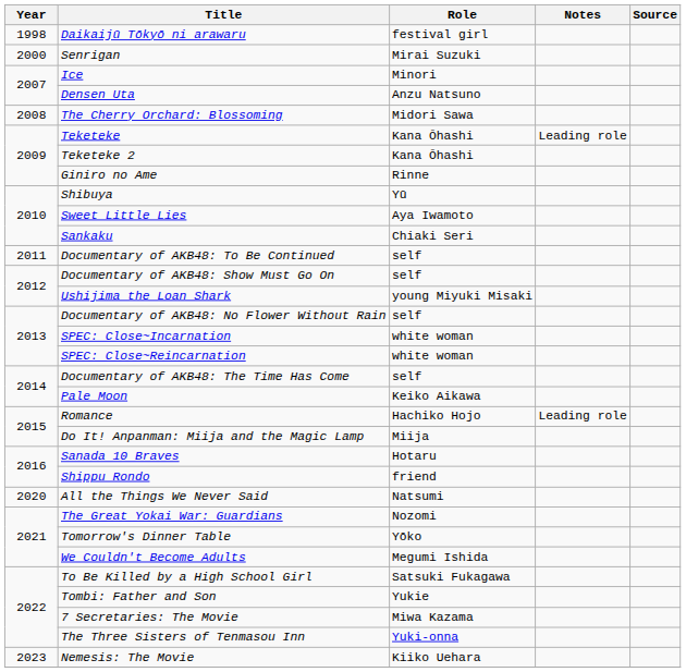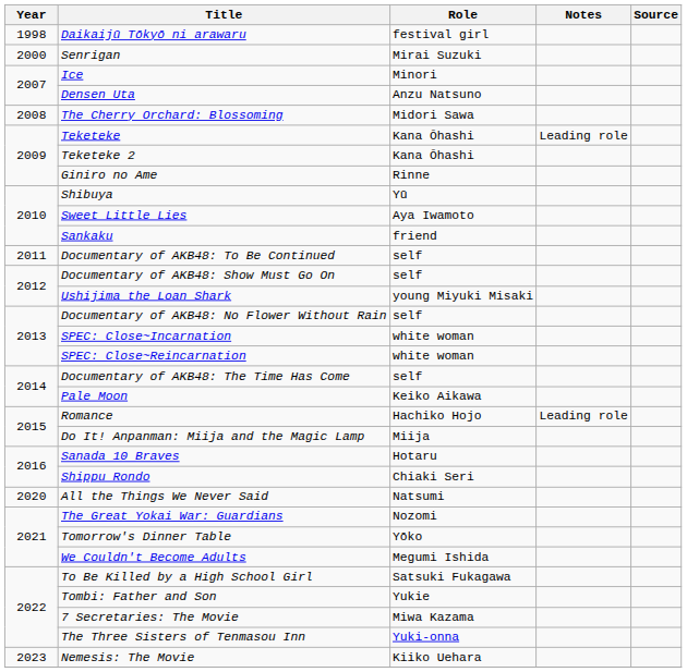 <table class="wikitable">
 <tr>
 <th width="50px">Year</th>
 <th>Title</th>
 <th>Role</th>
 <th>Notes</th>
 <th>Source</th>
 </tr>
 <tr>
 <td style="text-align:center">1998</td>
 <td><em><a href='#'>Daikaijū Tōkyō ni arawaru</a></em></td>
 <td>festival girl</td>
 <td></td>
 <td></td>
 </tr>
 <tr>
 <td style="text-align:center">2000</td>
 <td><em>Senrigan</em></td>
 <td>Mirai Suzuki</td>
 <td></td>
 <td></td>
 </tr>
 <tr>
 <td rowspan=2 style="text-align:center">2007</td>
 <td><em><a href='#'>Ice</a></em></td>
 <td>Minori</td>
 <td></td>
 <td></td>
 </tr>
 <tr>
 <td><em><a href='#'>Densen Uta</a></em></td>
 <td>Anzu Natsuno</td>
 <td></td>
 <td></td>
 </tr>
 <tr>
 <td style="text-align:center">2008</td>
 <td><em><a href='#'>The Cherry Orchard: Blossoming</a></em></td>
 <td>Midori Sawa</td>
 <td></td>
 <td></td>
 </tr>
 <tr>
 <td rowspan=3 style="text-align:center">2009</td>
 <td><em><a href='#'>Teketeke</a></em></td>
 <td>Kana Ōhashi</td>
 <td>Leading role</td>
 <td></td>
 </tr>
 <tr>
 <td><em>Teketeke 2</em></td>
 <td>Kana Ōhashi</td>
 <td></td>
 <td></td>
 </tr>
 <tr>
 <td><em>Giniro no Ame</em></td>
 <td>Rinne</td>
 <td></td>
 <td></td>
 </tr>
 <tr>
 <td rowspan=3 style="text-align:center">2010</td>
 <td><em>Shibuya</em></td>
 <td>Yū</td>
 <td></td>
 <td></td>
 </tr>
 <tr>
 <td><em><a href='#'>Sweet Little Lies</a></em></td>
 <td>Aya Iwamoto</td>
 <td></td>
 <td></td>
 </tr>
 <tr>
 <td><em><a href='#'>Sankaku</a></em></td>
-<td>Chiaki Seri</td>
+<td>friend</td>
 <td></td>
 <td></td>
 </tr>
 <tr>
 <td style="text-align:center">2011</td>
 <td><em>Documentary of AKB48: To Be Continued</em></td>
 <td>self</td>
 <td></td>
 <td></td>
 </tr>
 <tr>
 <td rowspan=2 style="text-align:center">2012</td>
 <td><em>Documentary of AKB48: Show Must Go On</em></td>
 <td>self</td>
 <td></td>
 <td></td>
 </tr>
 <tr>
 <td><em><a href='#'>Ushijima the Loan Shark</a></em></td>
 <td>young Miyuki Misaki</td>
 <td></td>
 <td></td>
 </tr>
 <tr>
 <td rowspan=3 style="text-align:center">2013</td>
 <td><em>Documentary of AKB48: No Flower Without Rain</em></td>
 <td>self</td>
 <td></td>
 <td></td>
 </tr>
 <tr>
 <td><em><a href='#'>SPEC: Close~Incarnation</a></em></td>
 <td>white woman</td>
 <td></td>
 <td></td>
 </tr>
 <tr>
 <td><em><a href='#'>SPEC: Close~Reincarnation</a></em></td>
 <td>white woman</td>
 <td></td>
 <td></td>
 </tr>
 <tr>
 <td rowspan=2 style="text-align:center">2014</td>
 <td><em>Documentary of AKB48: The Time Has Come</em></td>
 <td>self</td>
 <td></td>
 <td></td>
 </tr>
 <tr>
 <td><em><a href='#'>Pale Moon</a></em></td>
 <td>Keiko Aikawa</td>
 <td></td>
 <td></td>
 </tr>
 <tr>
 <td rowspan=2 style="text-align:center">2015</td>
 <td><em>Romance</em></td>
 <td>Hachiko Hojo<br></td>
 <td>Leading role</td>
 <td></td>
 </tr>
 <tr>
 <td><em>Do It! Anpanman: Miija and the Magic Lamp</em></td>
 <td>Miija</td>
 <td></td>
 <td></td>
 </tr>
 <tr>
 <td rowspan=2 style="text-align:center">2016</td>
 <td><em><a href='#'>Sanada 10 Braves</a></em></td>
 <td>Hotaru</td>
 <td></td>
 <td></td>
 </tr>
 <tr>
 <td><em><a href='#'>Shippu Rondo</a></em></td>
-<td>friend</td>
+<td>Chiaki Seri</td>
 <td></td>
 <td></td>
 </tr>
 <tr>
 <td rowspan=1 style="text-align:center">2020</td>
 <td><em>All the Things We Never Said</em></td>
 <td>Natsumi</td>
 <td></td>
 <td></td>
 </tr>
 <tr>
 <td rowspan=3 style="text-align:center">2021</td>
 <td><em><a href='#'>The Great Yokai War: Guardians</a></em></td>
 <td>Nozomi</td>
 <td></td>
 <td></td>
 </tr>
 <tr>
 <td><em>Tomorrow's Dinner Table</em></td>
 <td>Yōko</td>
 <td></td>
 <td></td>
 </tr>
 <tr>
 <td><em><a href='#'>We Couldn't Become Adults</a></em></td>
 <td>Megumi Ishida</td>
 <td></td>
 <td></td>
 </tr>
 <tr>
 <td rowspan=4 style="text-align:center">2022</td>
 <td><em>To Be Killed by a High School Girl</em></td>
 <td>Satsuki Fukagawa</td>
 <td></td>
 <td></td>
 </tr>
 <tr>
 <td><em>Tombi: Father and Son</em></td>
 <td>Yukie</td>
 <td></td>
 <td></td>
 </tr>
 <tr>
 <td><em>7 Secretaries: The Movie</em></td>
 <td>Miwa Kazama</td>
 <td></td>
 <td></td>
 </tr>
 <tr>
 <td><em>The Three Sisters of Tenmasou Inn</em></td>
 <td><a href='#'>Yuki-onna</a></td>
 <td></td>
 <td></td>
 </tr>
 <tr>
 <td rowspan=1 style="text-align:center">2023</td>
 <td><em>Nemesis: The Movie</em></td>
 <td>Kiiko Uehara</td>
 <td></td>
 <td></td>
 </tr>
 <tr>
 </tr>
 </table>
